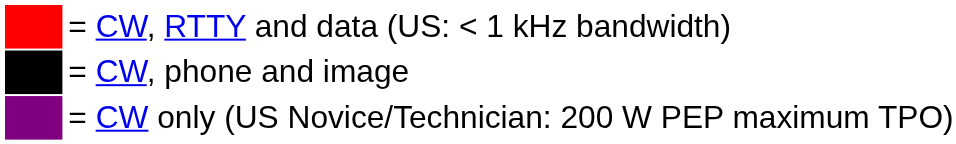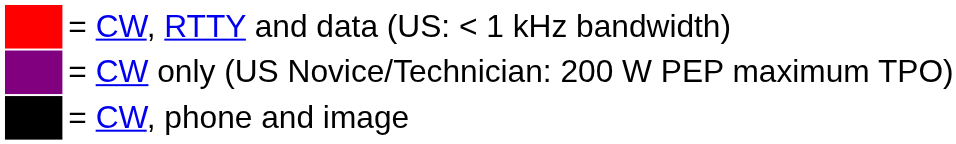 <table cellspacing="1" cellpadding="2">
 <tr>
 <td style="width: 25px; background-color: red"></td>
 <td>= <a href='#'>CW</a>, <a href='#'>RTTY</a> and data (US: < 1 kHz bandwidth)</td>
 </tr>
 <tr>
+<td style="width: 25px; background-color: purple"></td>
+<td>= <a href='#'>CW</a> only (US Novice/Technician: 200 W PEP maximum TPO)</td>
+</tr>
+<tr>
 <td style="width: 25px; background-color: black"></td>
 <td>= <a href='#'>CW</a>, phone and image</td>
 </tr>
-<tr>
-<td style="width: 25px; background-color: purple"></td>
-<td>= <a href='#'>CW</a> only (US Novice/Technician: 200 W PEP maximum TPO)</td>
-</tr>
 </table>
